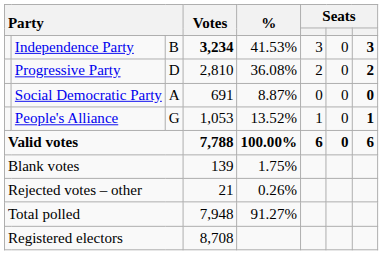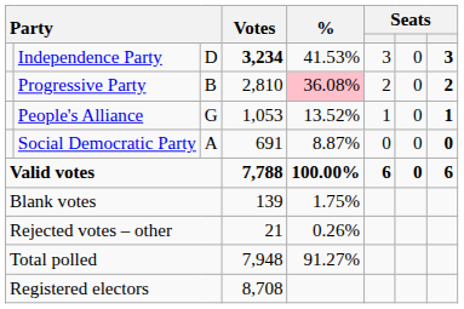 <table class="wikitable" border="1" style="text-align:right;">
 <tr>
 <th style="text-align:left;" valign=bottom rowspan=2 colspan=3>Party</th>
 <th align=center valign=bottom rowspan=2 width="50">Votes</th>
 <th align=center valign=bottom rowspan=2 width="50">%</th>
 <th colspan=3>Seats</th>
 </tr>
 <tr>
 <th align=center valign=bottom width="20"><small></small></th>
 <th align=center valign=bottom width="20"><small><a href='#'></a></small></th>
 <th align=center valign=bottom width="20"><small></small></th>
 </tr>
 <tr>
 <td></td>
 <td align=left><a href='#'>Independence Party</a></td>
-<td align=left>B</td>
+<td align=left>D</td>
 <td><strong>3,234</strong></td>
 <td>41.53%</td>
 <td>3</td>
 <td>0</td>
 <td><strong>3</strong></td>
 </tr>
 <tr>
 <td></td>
 <td align=left><a href='#'>Progressive Party</a></td>
-<td align=left>D</td>
+<td align=left>B</td>
 <td>2,810</td>
-<td>36.08%</td>
+<td style="background: pink;">36.08%</td>
 <td>2</td>
 <td>0</td>
 <td><strong>2</strong></td>
+</tr>
+<tr>
+<td></td>
+<td align=left><a href='#'>People's Alliance</a></td>
+<td align=left>G</td>
+<td>1,053</td>
+<td>13.52%</td>
+<td>1</td>
+<td>0</td>
+<td><strong>1</strong></td>
 </tr>
 <tr>
 <td></td>
 <td align=left><a href='#'>Social Democratic Party</a></td>
 <td align=left>A</td>
 <td>691</td>
 <td>8.87%</td>
 <td>0</td>
 <td>0</td>
 <td><strong>0</strong></td>
-</tr>
-<tr>
-<td></td>
-<td align=left><a href='#'>People's Alliance</a></td>
-<td align=left>G</td>
-<td>1,053</td>
-<td>13.52%</td>
-<td>1</td>
-<td>0</td>
-<td><strong>1</strong></td>
 </tr>
 <tr style="font-weight:bold">
 <td align=left colspan=3>Valid votes</td>
 <td>7,788</td>
 <td>100.00%</td>
 <td>6</td>
 <td>0</td>
 <td>6</td>
 </tr>
 <tr>
 <td align=left colspan=3>Blank votes</td>
 <td>139</td>
 <td>1.75%</td>
 <td></td>
 <td></td>
 <td></td>
 </tr>
 <tr>
 <td align=left colspan=3>Rejected votes – other</td>
 <td>21</td>
 <td>0.26%</td>
 <td></td>
 <td></td>
 <td></td>
 </tr>
 <tr>
 <td align=left colspan=3>Total polled</td>
 <td>7,948</td>
 <td>91.27%</td>
 <td></td>
 <td></td>
 <td></td>
 </tr>
 <tr>
 <td align=left colspan=3>Registered electors</td>
 <td>8,708</td>
 <td></td>
 <td></td>
 <td></td>
 <td></td>
 </tr>
 </table>
